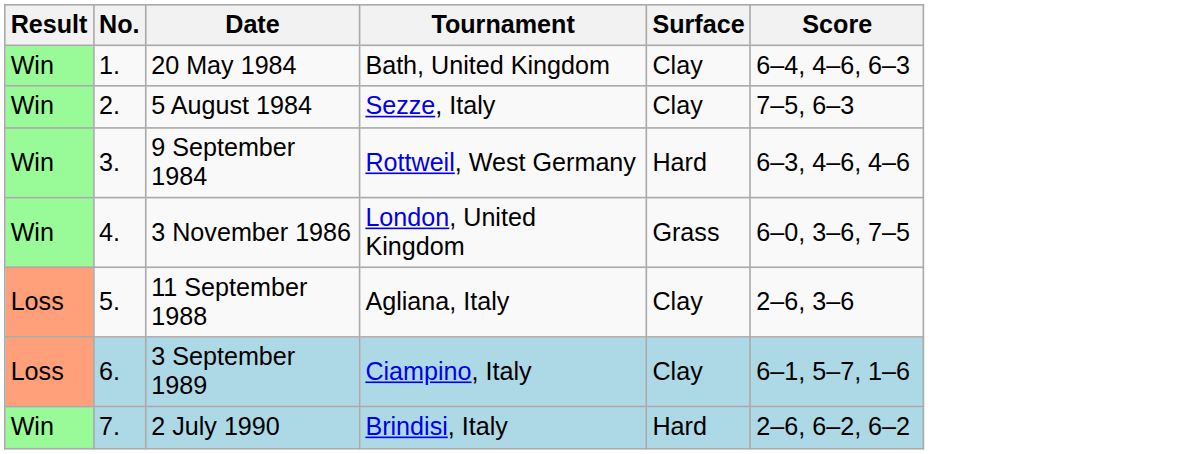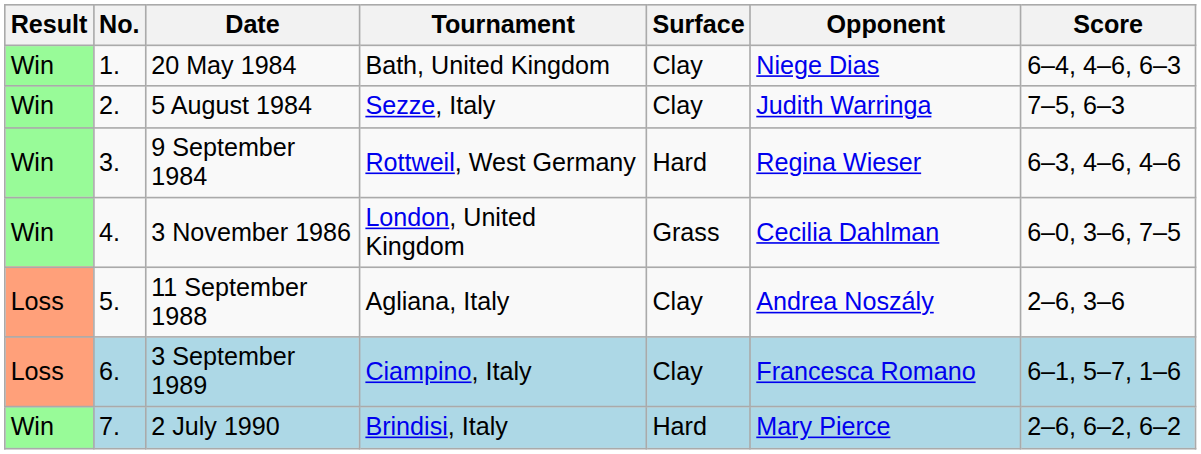 <table class="sortable wikitable" style="font-size:97%;">
 <tr>
 <th>Result</th>
 <th width=20>No.</th>
 <th width=125>Date</th>
 <th width=170>Tournament</th>
 <th width=55>Surface</th>
+<th width=160>Opponent</th>
 <th width=100>Score</th>
 </tr>
 <tr>
 <td style="background:#98fb98;">Win</td>
 <td>1.</td>
 <td>20 May 1984</td>
 <td>Bath, United Kingdom</td>
 <td>Clay</td>
+<td> <a href='#'>Niege Dias</a></td>
 <td>6–4, 4–6, 6–3</td>
 </tr>
 <tr>
 <td style="background:#98fb98;">Win</td>
 <td>2.</td>
 <td>5 August 1984</td>
 <td><a href='#'>Sezze</a>, Italy</td>
 <td>Clay</td>
+<td> <a href='#'>Judith Warringa</a></td>
 <td>7–5, 6–3</td>
 </tr>
 <tr>
 <td style="background:#98fb98;">Win</td>
 <td>3.</td>
 <td>9 September 1984</td>
 <td><a href='#'>Rottweil</a>, West Germany</td>
 <td>Hard</td>
+<td> <a href='#'>Regina Wieser</a></td>
 <td>6–3, 4–6, 4–6</td>
 </tr>
 <tr>
 <td style="background:#98fb98;">Win</td>
 <td>4.</td>
 <td>3 November 1986</td>
 <td><a href='#'>London</a>, United Kingdom</td>
 <td>Grass</td>
+<td> <a href='#'>Cecilia Dahlman</a></td>
 <td>6–0, 3–6, 7–5</td>
 </tr>
 <tr>
 <td style="background:#ffa07a;">Loss</td>
 <td>5.</td>
 <td>11 September 1988</td>
 <td>Agliana, Italy</td>
 <td>Clay</td>
+<td> <a href='#'>Andrea Noszály</a></td>
 <td>2–6, 3–6</td>
 </tr>
 <tr style="background:lightblue;">
 <td style="background:#ffa07a;">Loss</td>
 <td>6.</td>
 <td>3 September 1989</td>
 <td><a href='#'>Ciampino</a>, Italy</td>
 <td>Clay</td>
+<td> <a href='#'>Francesca Romano</a></td>
 <td>6–1, 5–7, 1–6</td>
 </tr>
 <tr style="background:lightblue;">
 <td style="background:#98fb98;">Win</td>
 <td>7.</td>
 <td>2 July 1990</td>
 <td><a href='#'>Brindisi</a>, Italy</td>
 <td>Hard</td>
+<td> <a href='#'>Mary Pierce</a></td>
 <td>2–6, 6–2, 6–2</td>
 </tr>
 </table>
